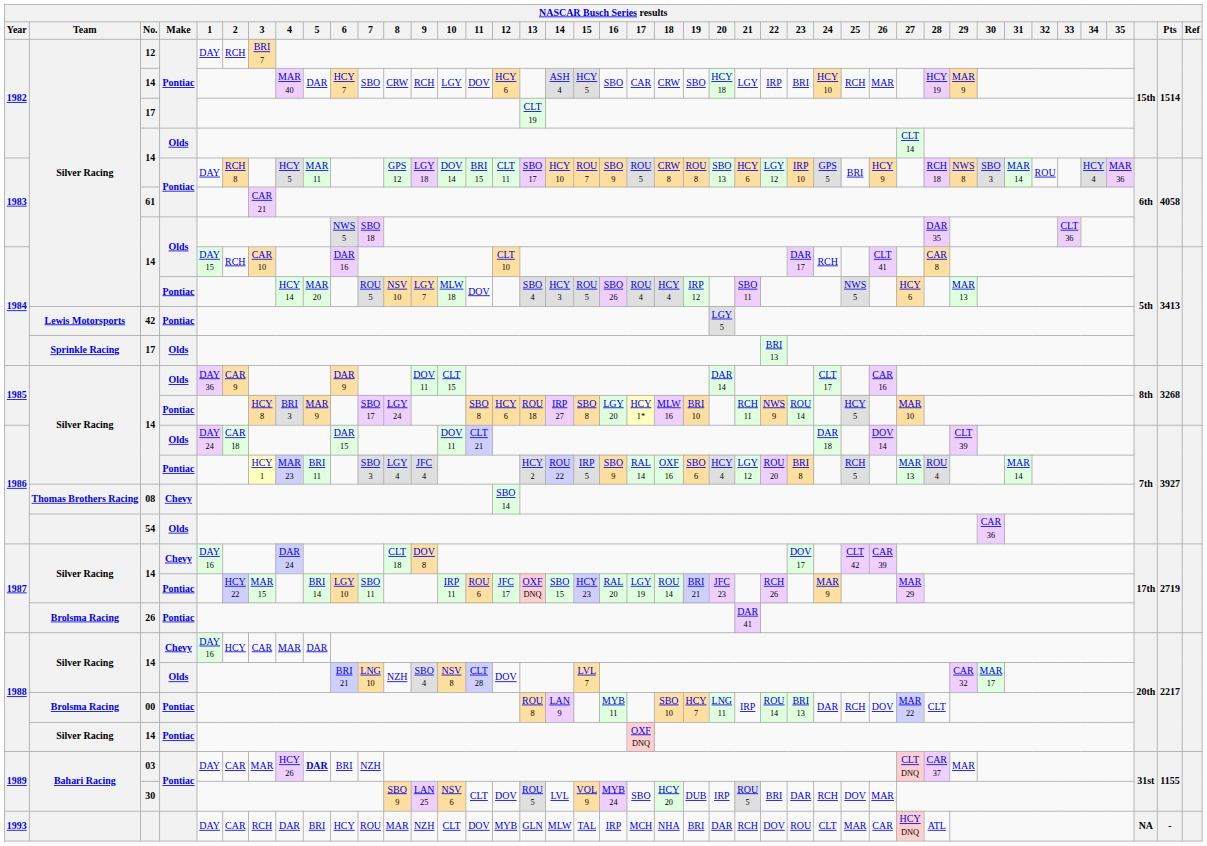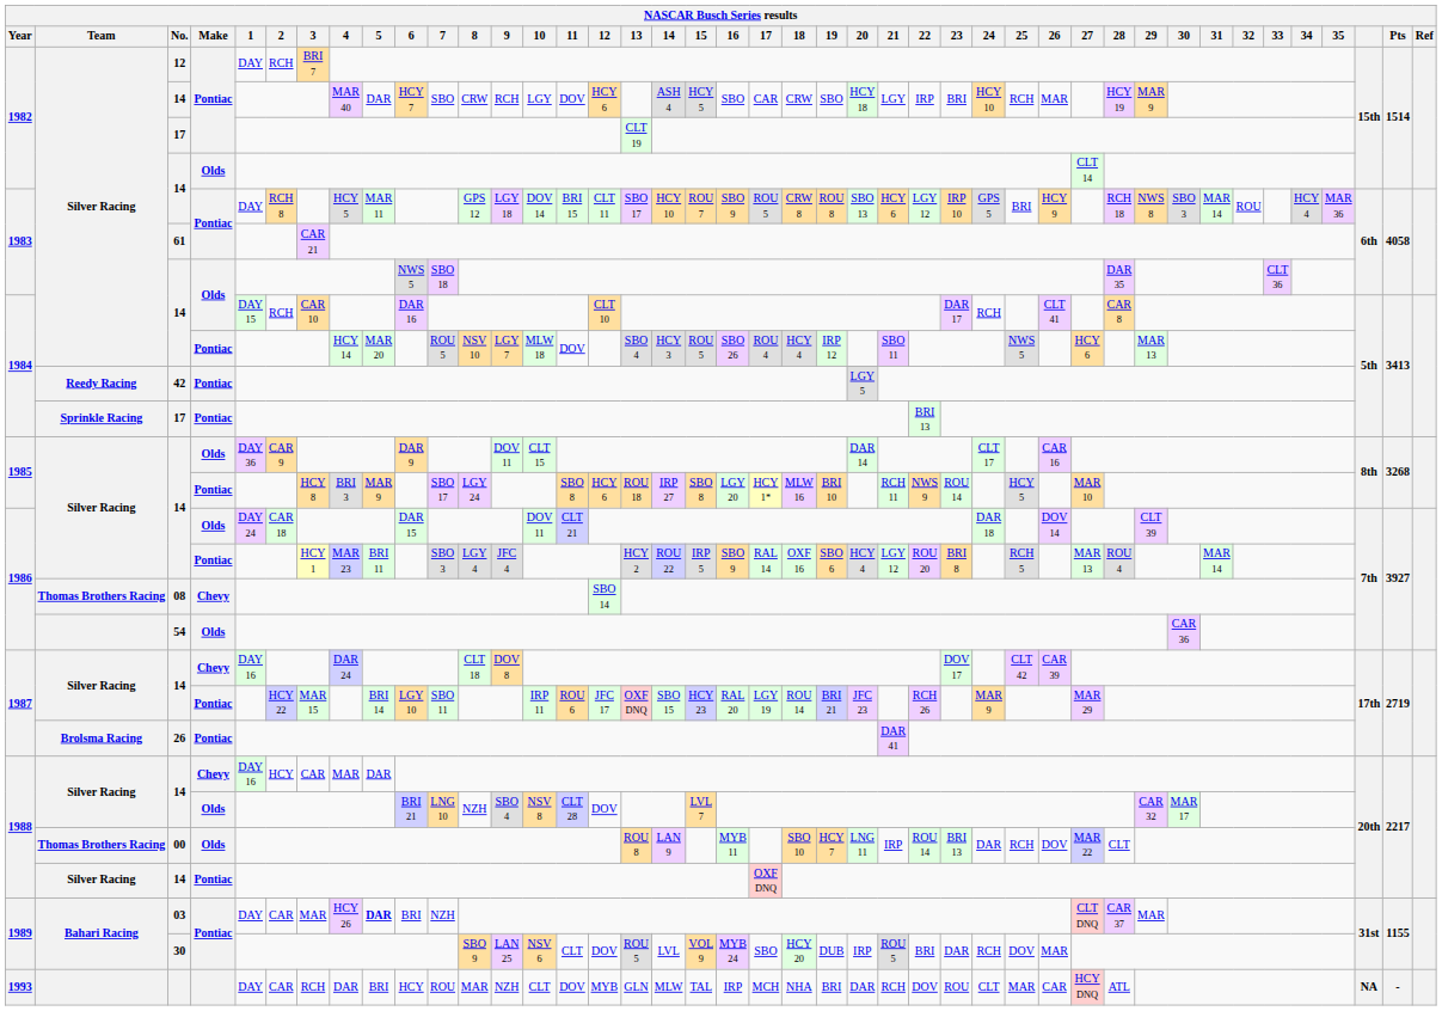 <table class="wikitable" style="text-align:center; font-size:75%">
 <tr>
 <th colspan=42><a href='#'>NASCAR Busch Series</a> results</th>
 </tr>
 <tr>
 <th>Year</th>
 <th>Team</th>
 <th>No.</th>
 <th>Make</th>
 <th>1</th>
 <th>2</th>
 <th>3</th>
 <th>4</th>
 <th>5</th>
 <th>6</th>
 <th>7</th>
 <th>8</th>
 <th>9</th>
 <th>10</th>
 <th>11</th>
 <th>12</th>
 <th>13</th>
 <th>14</th>
 <th>15</th>
 <th>16</th>
 <th>17</th>
 <th>18</th>
 <th>19</th>
 <th>20</th>
 <th>21</th>
 <th>22</th>
 <th>23</th>
 <th>24</th>
 <th>25</th>
 <th>26</th>
 <th>27</th>
 <th>28</th>
 <th>29</th>
 <th>30</th>
 <th>31</th>
 <th>32</th>
 <th>33</th>
 <th>34</th>
 <th>35</th>
 <th></th>
 <th>Pts</th>
 <th>Ref</th>
 </tr>
 <tr>
 <th rowspan=4><a href='#'>1982</a></th>
 <th rowspan=9>Silver Racing</th>
 <th>12</th>
 <th rowspan=3><a href='#'>Pontiac</a></th>
 <td><a href='#'>DAY</a></td>
 <td><a href='#'>RCH</a></td>
 <td style="background:#FFDF9F;"><a href='#'>BRI</a><br><small>7</small></td>
 <td colspan=32></td>
 <th rowspan=4>15th</th>
 <th rowspan=4>1514</th>
 <th rowspan=4></th>
 </tr>
 <tr>
 <th>14</th>
 <td colspan=3></td>
 <td style="background:#EFCFFF;"><a href='#'>MAR</a><br><small>40</small></td>
 <td><a href='#'>DAR</a></td>
 <td style="background:#FFDF9F;"><a href='#'>HCY</a><br><small>7</small></td>
 <td><a href='#'>SBO</a></td>
 <td><a href='#'>CRW</a></td>
 <td><a href='#'>RCH</a></td>
 <td><a href='#'>LGY</a></td>
 <td><a href='#'>DOV</a></td>
 <td style="background:#FFDF9F;"><a href='#'>HCY</a><br><small>6</small></td>
 <td></td>
 <td style="background:#DFDFDF;"><a href='#'>ASH</a><br><small>4</small></td>
 <td style="background:#DFDFDF;"><a href='#'>HCY</a><br><small>5</small></td>
 <td><a href='#'>SBO</a></td>
 <td><a href='#'>CAR</a></td>
 <td><a href='#'>CRW</a></td>
 <td><a href='#'>SBO</a></td>
 <td style="background:#DFFFDF;"><a href='#'>HCY</a><br><small>18</small></td>
 <td><a href='#'>LGY</a></td>
 <td><a href='#'>IRP</a></td>
 <td><a href='#'>BRI</a></td>
 <td style="background:#FFDF9F;"><a href='#'>HCY</a><br><small>10</small></td>
 <td><a href='#'>RCH</a></td>
 <td><a href='#'>MAR</a></td>
 <td></td>
 <td style="background:#EFCFFF;"><a href='#'>HCY</a><br><small>19</small></td>
 <td style="background:#FFDF9F;"><a href='#'>MAR</a><br><small>9</small></td>
 <td colspan=6></td>
 </tr>
 <tr>
 <th>17</th>
 <td colspan=12></td>
 <td style="background:#DFFFDF;"><a href='#'>CLT</a><br><small>19</small></td>
 <td colspan=22></td>
 </tr>
 <tr>
 <th rowspan=2>14</th>
 <th><a href='#'>Olds</a></th>
 <td colspan=26></td>
 <td style="background:#DFFFDF;"><a href='#'>CLT</a><br><small>14</small></td>
 <td colspan=8></td>
 </tr>
 <tr>
 <th rowspan=3><a href='#'>1983</a></th>
 <th rowspan=2><a href='#'>Pontiac</a></th>
 <td><a href='#'>DAY</a></td>
 <td style="background:#FFDF9F;"><a href='#'>RCH</a><br><small>8</small></td>
 <td></td>
 <td style="background:#DFDFDF;"><a href='#'>HCY</a><br><small>5</small></td>
 <td style="background:#DFFFDF;"><a href='#'>MAR</a><br><small>11</small></td>
 <td colspan=2></td>
 <td style="background:#DFFFDF;"><a href='#'>GPS</a><br><small>12</small></td>
 <td style="background:#EFCFFF;"><a href='#'>LGY</a><br><small>18</small></td>
 <td style="background:#DFFFDF;"><a href='#'>DOV</a><br><small>14</small></td>
 <td style="background:#DFFFDF;"><a href='#'>BRI</a><br><small>15</small></td>
 <td style="background:#DFFFDF;"><a href='#'>CLT</a><br><small>11</small></td>
 <td style="background:#EFCFFF;"><a href='#'>SBO</a><br><small>17</small></td>
 <td style="background:#FFDF9F;"><a href='#'>HCY</a><br><small>10</small></td>
 <td style="background:#FFDF9F;"><a href='#'>ROU</a><br><small>7</small></td>
 <td style="background:#FFDF9F;"><a href='#'>SBO</a><br><small>9</small></td>
 <td style="background:#DFDFDF;"><a href='#'>ROU</a><br><small>5</small></td>
 <td style="background:#FFDF9F;"><a href='#'>CRW</a><br><small>8</small></td>
 <td style="background:#FFDF9F;"><a href='#'>ROU</a><br><small>8</small></td>
 <td style="background:#DFFFDF;"><a href='#'>SBO</a><br><small>13</small></td>
 <td style="background:#FFDF9F;"><a href='#'>HCY</a><br><small>6</small></td>
 <td style="background:#DFFFDF;"><a href='#'>LGY</a><br><small>12</small></td>
 <td style="background:#FFDF9F;"><a href='#'>IRP</a><br><small>10</small></td>
 <td style="background:#DFDFDF;"><a href='#'>GPS</a><br><small>5</small></td>
 <td><a href='#'>BRI</a></td>
 <td style="background:#FFDF9F;"><a href='#'>HCY</a><br><small>9</small></td>
 <td></td>
 <td style="background:#EFCFFF;"><a href='#'>RCH</a><br><small>18</small></td>
 <td style="background:#FFDF9F;"><a href='#'>NWS</a><br><small>8</small></td>
 <td style="background:#DFDFDF;"><a href='#'>SBO</a><br><small>3</small></td>
 <td style="background:#DFFFDF;"><a href='#'>MAR</a><br><small>14</small></td>
 <td><a href='#'>ROU</a></td>
 <td></td>
 <td style="background:#DFDFDF;"><a href='#'>HCY</a><br><small>4</small></td>
 <td style="background:#EFCFFF;"><a href='#'>MAR</a><br><small>36</small></td>
 <th rowspan=3>6th</th>
 <th rowspan=3>4058</th>
 <th rowspan=3></th>
 </tr>
 <tr>
 <th>61</th>
 <td colspan=2></td>
 <td style="background:#EFCFFF;"><a href='#'>CAR</a><br><small>21</small></td>
 <td colspan=32></td>
 </tr>
 <tr>
 <th rowspan=3>14</th>
 <th rowspan=2><a href='#'>Olds</a></th>
 <td colspan=5></td>
 <td style="background:#DFDFDF;"><a href='#'>NWS</a><br><small>5</small></td>
 <td style="background:#EFCFFF;"><a href='#'>SBO</a><br><small>18</small></td>
 <td colspan=20></td>
 <td style="background:#EFCFFF;"><a href='#'>DAR</a><br><small>35</small></td>
 <td colspan=4></td>
 <td style="background:#EFCFFF;"><a href='#'>CLT</a><br><small>36</small></td>
 <td colspan=2></td>
 </tr>
 <tr>
 <th rowspan=4><a href='#'>1984</a></th>
 <td style="background:#DFFFDF;"><a href='#'>DAY</a><br><small>15</small></td>
 <td><a href='#'>RCH</a></td>
 <td style="background:#FFDF9F;"><a href='#'>CAR</a><br><small>10</small></td>
 <td colspan=2></td>
 <td style="background:#EFCFFF;"><a href='#'>DAR</a><br><small>16</small></td>
 <td colspan=5></td>
 <td style="background:#FFDF9F;"><a href='#'>CLT</a><br><small>10</small></td>
 <td colspan=10></td>
 <td style="background:#EFCFFF;"><a href='#'>DAR</a><br><small>17</small></td>
 <td><a href='#'>RCH</a></td>
 <td></td>
 <td style="background:#EFCFFF;"><a href='#'>CLT</a><br><small>41</small></td>
 <td></td>
 <td style="background:#FFDF9F;"><a href='#'>CAR</a><br><small>8</small></td>
 <td colspan=7></td>
 <th rowspan=4>5th</th>
 <th rowspan=4>3413</th>
 <th rowspan=4></th>
 </tr>
 <tr>
 <th><a href='#'>Pontiac</a></th>
 <td colspan=3></td>
 <td style="background:#DFFFDF;"><a href='#'>HCY</a><br><small>14</small></td>
 <td style="background:#DFFFDF;"><a href='#'>MAR</a><br><small>20</small></td>
 <td></td>
 <td style="background:#DFDFDF;"><a href='#'>ROU</a><br><small>5</small></td>
 <td style="background:#FFDF9F;"><a href='#'>NSV</a><br><small>10</small></td>
 <td style="background:#FFDF9F;"><a href='#'>LGY</a><br><small>7</small></td>
 <td style="background:#DFFFDF;"><a href='#'>MLW</a><br><small>18</small></td>
 <td><a href='#'>DOV</a></td>
 <td></td>
 <td style="background:#DFDFDF;"><a href='#'>SBO</a><br><small>4</small></td>
 <td style="background:#DFDFDF;"><a href='#'>HCY</a><br><small>3</small></td>
 <td style="background:#DFDFDF;"><a href='#'>ROU</a><br><small>5</small></td>
 <td style="background:#EFCFFF;"><a href='#'>SBO</a><br><small>26</small></td>
 <td style="background:#DFDFDF;"><a href='#'>ROU</a><br><small>4</small></td>
 <td style="background:#DFDFDF;"><a href='#'>HCY</a><br><small>4</small></td>
 <td style="background:#DFFFDF;"><a href='#'>IRP</a><br><small>12</small></td>
 <td></td>
 <td style="background:#EFCFFF;"><a href='#'>SBO</a><br><small>11</small></td>
 <td colspan=3></td>
 <td style="background:#DFDFDF;"><a href='#'>NWS</a><br><small>5</small></td>
 <td></td>
 <td style="background:#FFDF9F;"><a href='#'>HCY</a><br><small>6</small></td>
 <td></td>
 <td style="background:#DFFFDF;"><a href='#'>MAR</a><br><small>13</small></td>
 <td colspan=6></td>
 </tr>
 <tr>
-<th><a href='#'>Lewis Motorsports</a></th>
+<th><a href='#'>Reedy Racing</a></th>
 <th>42</th>
 <th><a href='#'>Pontiac</a></th>
 <td colspan=19></td>
 <td style="background:#DFDFDF;"><a href='#'>LGY</a><br><small>5</small></td>
 <td colspan=15></td>
 </tr>
 <tr>
 <th><a href='#'>Sprinkle Racing</a></th>
 <th>17</th>
-<th><a href='#'>Olds</a></th>
+<th><a href='#'>Pontiac</a></th>
 <td colspan=21></td>
 <td style="background:#DFFFDF;"><a href='#'>BRI</a><br><small>13</small></td>
 <td colspan=13></td>
 </tr>
 <tr>
 <th rowspan=2><a href='#'>1985</a></th>
 <th rowspan=4>Silver Racing</th>
 <th rowspan=4>14</th>
 <th><a href='#'>Olds</a></th>
 <td style="background:#EFCFFF;"><a href='#'>DAY</a><br><small>36</small></td>
 <td style="background:#FFDF9F;"><a href='#'>CAR</a><br><small>9</small></td>
 <td colspan=3></td>
 <td style="background:#FFDF9F;"><a href='#'>DAR</a><br><small>9</small></td>
 <td colspan=2></td>
 <td style="background:#DFFFDF;"><a href='#'>DOV</a><br><small>11</small></td>
 <td style="background:#DFFFDF;"><a href='#'>CLT</a><br><small>15</small></td>
 <td colspan=9></td>
 <td style="background:#DFFFDF;"><a href='#'>DAR</a><br><small>14</small></td>
 <td colspan=3></td>
 <td style="background:#DFFFDF;"><a href='#'>CLT</a><br><small>17</small></td>
 <td></td>
 <td style="background:#EFCFFF;"><a href='#'>CAR</a><br><small>16</small></td>
 <td colspan=9></td>
 <th rowspan=2>8th</th>
 <th rowspan=2>3268</th>
 <th rowspan=2></th>
 </tr>
 <tr>
 <th><a href='#'>Pontiac</a></th>
 <td colspan=2></td>
 <td style="background:#FFDF9F;"><a href='#'>HCY</a><br><small>8</small></td>
 <td style="background:#DFDFDF;"><a href='#'>BRI</a><br><small>3</small></td>
 <td style="background:#FFDF9F;"><a href='#'>MAR</a><br><small>9</small></td>
 <td></td>
 <td style="background:#EFCFFF;"><a href='#'>SBO</a><br><small>17</small></td>
 <td style="background:#EFCFFF;"><a href='#'>LGY</a><br><small>24</small></td>
 <td colspan=2></td>
 <td style="background:#FFDF9F;"><a href='#'>SBO</a><br><small>8</small></td>
 <td style="background:#FFDF9F;"><a href='#'>HCY</a><br><small>6</small></td>
 <td style="background:#FFDF9F;"><a href='#'>ROU</a><br><small>18</small></td>
 <td style="background:#EFCFFF;"><a href='#'>IRP</a><br><small>27</small></td>
 <td style="background:#FFDF9F;"><a href='#'>SBO</a><br><small>8</small></td>
 <td style="background:#DFFFDF;"><a href='#'>LGY</a><br><small>20</small></td>
 <td style="background:#FFFFBF;"><a href='#'>HCY</a><br><small>1*</small></td>
 <td style="background:#EFCFFF;"><a href='#'>MLW</a><br><small>16</small></td>
 <td style="background:#FFDF9F;"><a href='#'>BRI</a><br><small>10</small></td>
 <td></td>
 <td style="background:#DFFFDF;"><a href='#'>RCH</a><br><small>11</small></td>
 <td style="background:#FFDF9F;"><a href='#'>NWS</a><br><small>9</small></td>
 <td style="background:#DFFFDF;"><a href='#'>ROU</a><br><small>14</small></td>
 <td></td>
 <td style="background:#DFDFDF;"><a href='#'>HCY</a><br><small>5</small></td>
 <td></td>
 <td style="background:#FFDF9F;"><a href='#'>MAR</a><br><small>10</small></td>
 <td colspan=8></td>
 </tr>
 <tr>
 <th rowspan=4><a href='#'>1986</a></th>
 <th><a href='#'>Olds</a></th>
 <td style="background:#EFCFFF;"><a href='#'>DAY</a><br><small>24</small></td>
 <td style="background:#DFFFDF;"><a href='#'>CAR</a><br><small>18</small></td>
 <td colspan=3></td>
 <td style="background:#DFFFDF;"><a href='#'>DAR</a><br><small>15</small></td>
 <td colspan=3></td>
 <td style="background:#DFFFDF;"><a href='#'>DOV</a><br><small>11</small></td>
 <td style="background:#CFCFFF;"><a href='#'>CLT</a><br><small>21</small></td>
 <td colspan=12></td>
 <td style="background:#DFFFDF;"><a href='#'>DAR</a><br><small>18</small></td>
 <td></td>
 <td style="background:#EFCFFF;"><a href='#'>DOV</a><br><small>14</small></td>
 <td colspan=2></td>
 <td style="background:#EFCFFF;"><a href='#'>CLT</a><br><small>39</small></td>
 <td colspan=6></td>
 <th rowspan=4>7th</th>
 <th rowspan=4>3927</th>
 <th rowspan=4></th>
 </tr>
 <tr>
 <th><a href='#'>Pontiac</a></th>
 <td colspan=2></td>
 <td style="background:#FFFFBF;"><a href='#'>HCY</a><br><small>1</small></td>
 <td style="background:#CFCFFF;"><a href='#'>MAR</a><br><small>23</small></td>
 <td style="background:#DFFFDF;"><a href='#'>BRI</a><br><small>11</small></td>
 <td></td>
 <td style="background:#DFDFDF;"><a href='#'>SBO</a><br><small>3</small></td>
 <td style="background:#DFDFDF;"><a href='#'>LGY</a><br><small>4</small></td>
 <td style="background:#DFDFDF;"><a href='#'>JFC</a><br><small>4</small></td>
 <td colspan=3></td>
 <td style="background:#DFDFDF;"><a href='#'>HCY</a><br><small>2</small></td>
 <td style="background:#CFCFFF;"><a href='#'>ROU</a><br><small>22</small></td>
 <td style="background:#DFDFDF;"><a href='#'>IRP</a><br><small>5</small></td>
 <td style="background:#FFDF9F;"><a href='#'>SBO</a><br><small>9</small></td>
 <td style="background:#DFFFDF;"><a href='#'>RAL</a><br><small>14</small></td>
 <td style="background:#DFFFDF;"><a href='#'>OXF</a><br><small>16</small></td>
 <td style="background:#FFDF9F;"><a href='#'>SBO</a><br><small>6</small></td>
 <td style="background:#DFDFDF;"><a href='#'>HCY</a><br><small>4</small></td>
 <td style="background:#DFFFDF;"><a href='#'>LGY</a><br><small>12</small></td>
 <td style="background:#EFCFFF;"><a href='#'>ROU</a><br><small>20</small></td>
 <td style="background:#FFDF9F;"><a href='#'>BRI</a><br><small>8</small></td>
 <td></td>
 <td style="background:#DFDFDF;"><a href='#'>RCH</a><br><small>5</small></td>
 <td></td>
 <td style="background:#DFFFDF;"><a href='#'>MAR</a><br><small>13</small></td>
 <td style="background:#DFDFDF;"><a href='#'>ROU</a><br><small>4</small></td>
 <td colspan=2></td>
 <td style="background:#DFFFDF;"><a href='#'>MAR</a><br><small>14</small></td>
 <td colspan=4></td>
 </tr>
 <tr>
 <th><a href='#'>Thomas Brothers Racing</a></th>
 <th>08</th>
 <th><a href='#'>Chevy</a></th>
 <td colspan=11></td>
 <td style="background:#DFFFDF;"><a href='#'>SBO</a><br><small>14</small></td>
 <td colspan=23></td>
 </tr>
 <tr>
 <th></th>
 <th>54</th>
 <th><a href='#'>Olds</a></th>
 <td colspan=29></td>
 <td style="background:#EFCFFF;"><a href='#'>CAR</a><br><small>36</small></td>
 <td colspan=5></td>
 </tr>
 <tr>
 <th rowspan=3><a href='#'>1987</a></th>
 <th rowspan=2>Silver Racing</th>
 <th rowspan=2>14</th>
 <th><a href='#'>Chevy</a></th>
 <td style="background:#DFFFDF;"><a href='#'>DAY</a><br><small>16</small></td>
 <td colspan=2></td>
 <td style="background:#CFCFFF;"><a href='#'>DAR</a><br><small>24</small></td>
 <td colspan=3></td>
 <td style="background:#DFFFDF;"><a href='#'>CLT</a><br><small>18</small></td>
 <td style="background:#FFDF9F;"><a href='#'>DOV</a><br><small>8</small></td>
 <td colspan=13></td>
 <td style="background:#DFFFDF;"><a href='#'>DOV</a><br><small>17</small></td>
 <td></td>
 <td style="background:#EFCFFF;"><a href='#'>CLT</a><br><small>42</small></td>
 <td style="background:#EFCFFF;"><a href='#'>CAR</a><br><small>39</small></td>
 <td colspan=9></td>
 <th rowspan=3>17th</th>
 <th rowspan=3>2719</th>
 <th rowspan=3></th>
 </tr>
 <tr>
 <th><a href='#'>Pontiac</a></th>
 <td></td>
 <td style="background:#CFCFFF;"><a href='#'>HCY</a><br><small>22</small></td>
 <td style="background:#DFFFDF;"><a href='#'>MAR</a><br><small>15</small></td>
 <td></td>
 <td style="background:#DFFFDF;"><a href='#'>BRI</a><br><small>14</small></td>
 <td style="background:#FFDF9F;"><a href='#'>LGY</a><br><small>10</small></td>
 <td style="background:#DFFFDF;"><a href='#'>SBO</a><br><small>11</small></td>
 <td colspan=2></td>
 <td style="background:#DFFFDF;"><a href='#'>IRP</a><br><small>11</small></td>
 <td style="background:#FFDF9F;"><a href='#'>ROU</a><br><small>6</small></td>
 <td style="background:#DFFFDF;"><a href='#'>JFC</a><br><small>17</small></td>
 <td style="background:#FFCFCF;"><a href='#'>OXF</a><br><small>DNQ</small></td>
 <td style="background:#DFFFDF;"><a href='#'>SBO</a><br><small>15</small></td>
 <td style="background:#CFCFFF;"><a href='#'>HCY</a><br><small>23</small></td>
 <td style="background:#DFFFDF;"><a href='#'>RAL</a><br><small>20</small></td>
 <td style="background:#DFFFDF;"><a href='#'>LGY</a><br><small>19</small></td>
 <td style="background:#DFFFDF;"><a href='#'>ROU</a><br><small>14</small></td>
 <td style="background:#CFCFFF;"><a href='#'>BRI</a><br><small>21</small></td>
 <td style="background:#EFCFFF;"><a href='#'>JFC</a><br><small>23</small></td>
 <td></td>
 <td style="background:#EFCFFF;"><a href='#'>RCH</a><br><small>26</small></td>
 <td></td>
 <td style="background:#FFDF9F;"><a href='#'>MAR</a><br><small>9</small></td>
 <td colspan=2></td>
 <td style="background:#EFCFFF;"><a href='#'>MAR</a><br><small>29</small></td>
 <td colspan=8></td>
 </tr>
 <tr>
 <th><a href='#'>Brolsma Racing</a></th>
 <th>26</th>
 <th><a href='#'>Pontiac</a></th>
 <td colspan=20></td>
 <td style="background:#EFCFFF;"><a href='#'>DAR</a><br><small>41</small></td>
 <td colspan=14></td>
 </tr>
 <tr>
 <th rowspan=4><a href='#'>1988</a></th>
 <th rowspan=2>Silver Racing</th>
 <th rowspan=2>14</th>
 <th><a href='#'>Chevy</a></th>
 <td style="background:#DFFFDF;"><a href='#'>DAY</a><br><small>16</small></td>
 <td><a href='#'>HCY</a></td>
 <td><a href='#'>CAR</a></td>
 <td><a href='#'>MAR</a></td>
 <td><a href='#'>DAR</a></td>
 <td colspan=30></td>
 <th rowspan=4>20th</th>
 <th rowspan=4>2217</th>
 <th rowspan=4></th>
 </tr>
 <tr>
 <th><a href='#'>Olds</a></th>
 <td colspan=5></td>
 <td style="background:#CFCFFF;"><a href='#'>BRI</a><br><small>21</small></td>
 <td style="background:#FFDF9F;"><a href='#'>LNG</a><br><small>10</small></td>
 <td><a href='#'>NZH</a></td>
 <td style="background:#DFDFDF;"><a href='#'>SBO</a><br><small>4</small></td>
 <td style="background:#FFDF9F;"><a href='#'>NSV</a><br><small>8</small></td>
 <td style="background:#CFCFFF;"><a href='#'>CLT</a><br><small>28</small></td>
 <td><a href='#'>DOV</a></td>
 <td colspan=2></td>
 <td style="background:#FFDF9F;"><a href='#'>LVL</a><br><small>7</small></td>
 <td colspan=13></td>
 <td style="background:#EFCFFF;"><a href='#'>CAR</a><br><small>32</small></td>
 <td style="background:#DFFFDF;"><a href='#'>MAR</a><br><small>17</small></td>
 <td colspan=5></td>
 </tr>
 <tr>
-<th><a href='#'>Brolsma Racing</a></th>
+<th><a href='#'>Thomas Brothers Racing</a></th>
 <th>00</th>
-<th><a href='#'>Pontiac</a></th>
+<th><a href='#'>Olds</a></th>
 <td colspan=12></td>
 <td style="background:#FFDF9F;"><a href='#'>ROU</a><br><small>8</small></td>
 <td style="background:#EFCFFF;"><a href='#'>LAN</a><br><small>9</small></td>
 <td></td>
 <td style="background:#DFFFDF;"><a href='#'>MYB</a><br><small>11</small></td>
 <td></td>
 <td style="background:#FFDF9F;"><a href='#'>SBO</a><br><small>10</small></td>
 <td style="background:#FFDF9F;"><a href='#'>HCY</a><br><small>7</small></td>
 <td style="background:#DFFFDF;"><a href='#'>LNG</a><br><small>11</small></td>
 <td><a href='#'>IRP</a></td>
 <td style="background:#DFFFDF;"><a href='#'>ROU</a><br><small>14</small></td>
 <td style="background:#DFFFDF;"><a href='#'>BRI</a><br><small>13</small></td>
 <td><a href='#'>DAR</a></td>
 <td><a href='#'>RCH</a></td>
 <td><a href='#'>DOV</a></td>
 <td style="background:#CFCFFF;"><a href='#'>MAR</a><br><small>22</small></td>
 <td><a href='#'>CLT</a></td>
 <td colspan=7></td>
 </tr>
 <tr>
 <th>Silver Racing</th>
 <th>14</th>
 <th><a href='#'>Pontiac</a></th>
 <td colspan=16></td>
 <td style="background:#FFCFCF;"><a href='#'>OXF</a><br><small>DNQ</small></td>
 <td colspan=18></td>
 </tr>
 <tr>
 <th rowspan=2><a href='#'>1989</a></th>
 <th rowspan=2><a href='#'>Bahari Racing</a></th>
 <th>03</th>
 <th rowspan=2><a href='#'>Pontiac</a></th>
 <td><a href='#'>DAY</a></td>
 <td><a href='#'>CAR</a></td>
 <td><a href='#'>MAR</a></td>
 <td style="background:#EFCFFF;"><a href='#'>HCY</a><br><small>26</small></td>
 <td><strong><a href='#'>DAR</a></strong></td>
 <td><a href='#'>BRI</a></td>
 <td><a href='#'>NZH</a></td>
 <td colspan=19></td>
 <td style="background:#FFCFCF;"><a href='#'>CLT</a><br><small>DNQ</small></td>
 <td style="background:#EFCFFF;"><a href='#'>CAR</a><br><small>37</small></td>
 <td><a href='#'>MAR</a></td>
 <td colspan=6></td>
 <th rowspan=2>31st</th>
 <th rowspan=2>1155</th>
 <th rowspan=2></th>
 </tr>
 <tr>
 <th>30</th>
 <td colspan=7></td>
 <td style="background:#FFDF9F;"><a href='#'>SBO</a><br><small>9</small></td>
 <td style="background:#EFCFFF;"><a href='#'>LAN</a><br><small>25</small></td>
 <td style="background:#FFDF9F;"><a href='#'>NSV</a><br><small>6</small></td>
 <td><a href='#'>CLT</a></td>
 <td><a href='#'>DOV</a></td>
 <td style="background:#DFDFDF;"><a href='#'>ROU</a><br><small>5</small></td>
 <td><a href='#'>LVL</a></td>
 <td style="background:#FFDF9F;"><a href='#'>VOL</a><br><small>9</small></td>
 <td style="background:#EFCFFF;"><a href='#'>MYB</a><br><small>24</small></td>
 <td><a href='#'>SBO</a></td>
 <td style="background:#DFFFDF;"><a href='#'>HCY</a><br><small>20</small></td>
 <td><a href='#'>DUB</a></td>
 <td><a href='#'>IRP</a></td>
 <td style="background:#DFDFDF;"><a href='#'>ROU</a><br><small>5</small></td>
 <td><a href='#'>BRI</a></td>
 <td><a href='#'>DAR</a></td>
 <td><a href='#'>RCH</a></td>
 <td><a href='#'>DOV</a></td>
 <td><a href='#'>MAR</a></td>
 <td colspan=9></td>
 </tr>
 <tr>
 <th><a href='#'>1993</a></th>
 <th></th>
 <th></th>
 <th></th>
 <td><a href='#'>DAY</a></td>
 <td><a href='#'>CAR</a></td>
 <td><a href='#'>RCH</a></td>
 <td><a href='#'>DAR</a></td>
 <td><a href='#'>BRI</a></td>
 <td><a href='#'>HCY</a></td>
 <td><a href='#'>ROU</a></td>
 <td><a href='#'>MAR</a></td>
 <td><a href='#'>NZH</a></td>
 <td><a href='#'>CLT</a></td>
 <td><a href='#'>DOV</a></td>
 <td><a href='#'>MYB</a></td>
 <td><a href='#'>GLN</a></td>
 <td><a href='#'>MLW</a></td>
 <td><a href='#'>TAL</a></td>
 <td><a href='#'>IRP</a></td>
 <td><a href='#'>MCH</a></td>
 <td><a href='#'>NHA</a></td>
 <td><a href='#'>BRI</a></td>
 <td><a href='#'>DAR</a></td>
 <td><a href='#'>RCH</a></td>
 <td><a href='#'>DOV</a></td>
 <td><a href='#'>ROU</a></td>
 <td><a href='#'>CLT</a></td>
 <td><a href='#'>MAR</a></td>
 <td><a href='#'>CAR</a></td>
 <td style="background:#FFCFCF;"><a href='#'>HCY</a><br><small>DNQ</small></td>
 <td><a href='#'>ATL</a></td>
 <td colspan=7></td>
 <th>NA</th>
 <th>-</th>
 <th></th>
 </tr>
 </table>
